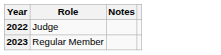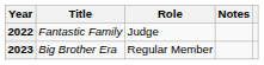 <table class="wikitable sortable plainrowheaders">
 <tr>
 <th scope="col">Year</th>
+<th scope="col">Title</th>
 <th scope="col">Role</th>
 <th scope="col">Notes</th>
 <th scope="col" class="unsortable"></th>
 </tr>
 <tr>
 <th scope="row">2022</th>
+<td><em>Fantastic Family</em></td>
 <td>Judge</td>
 <td></td>
 <td style="text-align:center"></td>
 </tr>
 <tr>
 <th scope="row">2023</th>
+<td><em>Big Brother Era</em>  </td>
 <td>Regular Member</td>
 <td></td>
 <td style="text-align:center"></td>
 </tr>
 </table>
